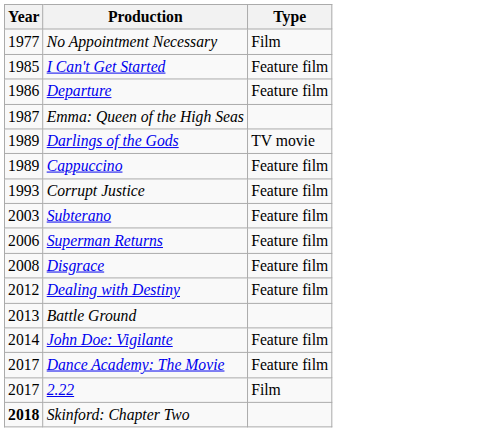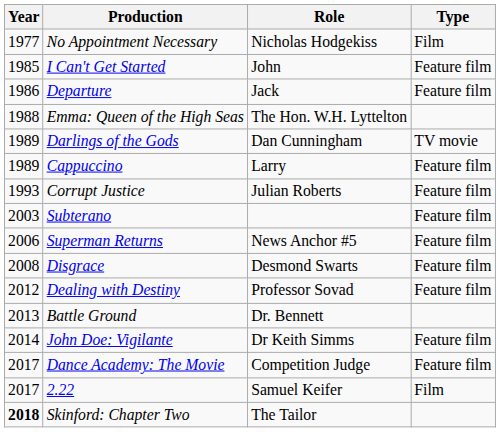 <table class="wikitable">
 <tr>
 <th>Year</th>
 <th>Production</th>
+<th>Role</th>
 <th>Type</th>
 </tr>
 <tr>
 <td>1977</td>
 <td><em>No Appointment Necessary</em></td>
+<td>Nicholas Hodgekiss</td>
 <td>Film</td>
 </tr>
 <tr>
 <td>1985</td>
 <td><em><a href='#'>I Can't Get Started</a></em></td>
+<td>John</td>
 <td>Feature film</td>
 </tr>
 <tr>
 <td>1986</td>
 <td><em><a href='#'>Departure</a></em></td>
+<td>Jack</td>
 <td>Feature film</td>
 </tr>
 <tr>
-<td>1987</td>
+<td>1988</td>
 <td><em>Emma: Queen of the High Seas</em></td>
+<td>The Hon. W.H. Lyttelton</td>
 <td></td>
 </tr>
 <tr>
 <td>1989</td>
 <td><em><a href='#'>Darlings of the Gods</a></em></td>
+<td>Dan Cunningham</td>
 <td>TV movie</td>
 </tr>
 <tr>
 <td>1989</td>
 <td><em><a href='#'>Cappuccino</a></em></td>
+<td>Larry</td>
 <td>Feature film</td>
 </tr>
 <tr>
 <td>1993</td>
 <td><em>Corrupt Justice</em></td>
+<td>Julian Roberts</td>
 <td>Feature film</td>
 </tr>
 <tr>
 <td>2003</td>
 <td><em><a href='#'>Subterano</a></em></td>
+<td></td>
 <td>Feature film</td>
 </tr>
 <tr>
 <td>2006</td>
 <td><em><a href='#'>Superman Returns</a></em></td>
+<td>News Anchor #5</td>
 <td>Feature film</td>
 </tr>
 <tr>
 <td>2008</td>
 <td><em><a href='#'>Disgrace</a></em></td>
+<td>Desmond Swarts</td>
 <td>Feature film</td>
 </tr>
 <tr>
 <td>2012</td>
 <td><em><a href='#'>Dealing with Destiny</a></em></td>
+<td>Professor Sovad</td>
 <td>Feature film</td>
 </tr>
 <tr>
 <td>2013</td>
 <td><em>Battle Ground</em></td>
+<td>Dr. Bennett</td>
 <td></td>
 </tr>
 <tr>
 <td>2014</td>
 <td><em><a href='#'>John Doe: Vigilante</a></em></td>
+<td>Dr Keith Simms</td>
 <td>Feature film</td>
 </tr>
 <tr>
 <td>2017</td>
 <td><em><a href='#'>Dance Academy: The Movie</a></em></td>
+<td>Competition Judge</td>
 <td>Feature film</td>
 </tr>
 <tr>
 <td>2017</td>
 <td><em><a href='#'>2.22</a></em></td>
+<td>Samuel Keifer</td>
 <td>Film</td>
 </tr>
 <tr>
 <td><strong>2018</strong></td>
 <td><em>Skinford: Chapter Two</em></td>
+<td>The Tailor</td>
 <td></td>
 </tr>
 </table>
